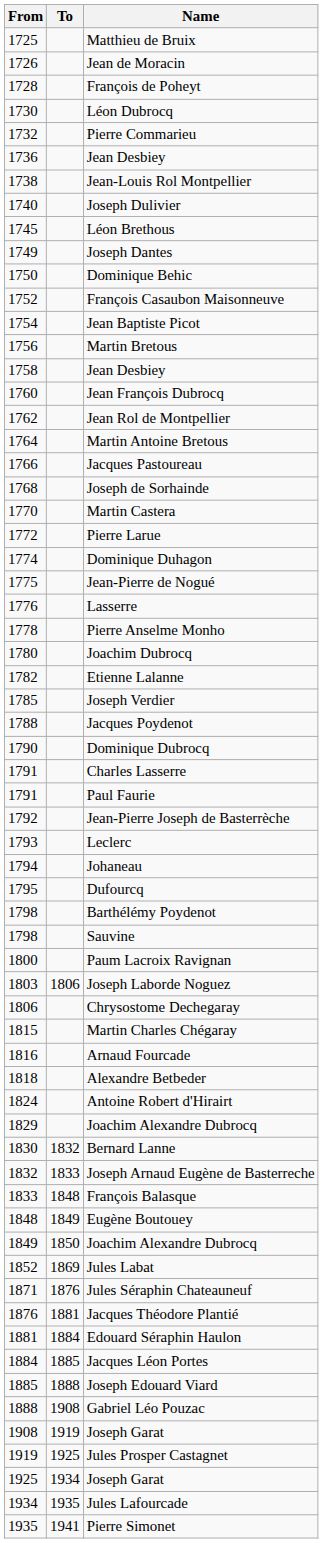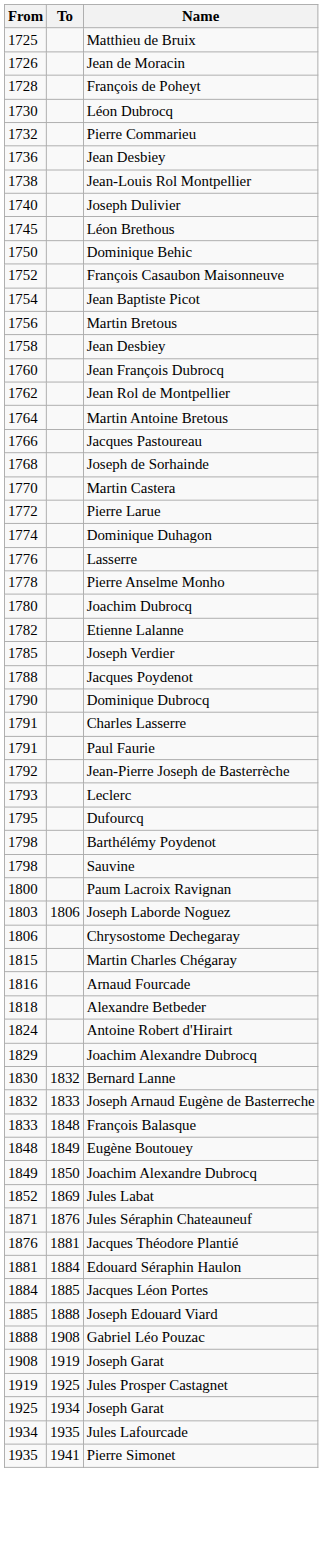 <table class="wikitable">
 <tr>
 <th>From</th>
 <th>To</th>
 <th>Name</th>
 </tr>
 <tr>
 <td>1725</td>
 <td></td>
 <td>Matthieu de Bruix</td>
 </tr>
 <tr>
 <td>1726</td>
 <td></td>
 <td>Jean de Moracin</td>
 </tr>
 <tr>
 <td>1728</td>
 <td></td>
 <td>François de Poheyt</td>
 </tr>
 <tr>
 <td>1730</td>
 <td></td>
 <td>Léon Dubrocq</td>
 </tr>
 <tr>
 <td>1732</td>
 <td></td>
 <td>Pierre Commarieu</td>
 </tr>
 <tr>
 <td>1736</td>
 <td></td>
 <td>Jean Desbiey</td>
 </tr>
 <tr>
 <td>1738</td>
 <td></td>
 <td>Jean-Louis Rol Montpellier</td>
 </tr>
 <tr>
 <td>1740</td>
 <td></td>
 <td>Joseph Dulivier</td>
 </tr>
 <tr>
 <td>1745</td>
 <td></td>
 <td>Léon Brethous</td>
-</tr>
-<tr>
-<td>1749</td>
-<td></td>
-<td>Joseph Dantes</td>
 </tr>
 <tr>
 <td>1750</td>
 <td></td>
 <td>Dominique Behic</td>
 </tr>
 <tr>
 <td>1752</td>
 <td></td>
 <td>François Casaubon Maisonneuve</td>
 </tr>
 <tr>
 <td>1754</td>
 <td></td>
 <td>Jean Baptiste Picot</td>
 </tr>
 <tr>
 <td>1756</td>
 <td></td>
 <td>Martin Bretous</td>
 </tr>
 <tr>
 <td>1758</td>
 <td></td>
 <td>Jean Desbiey</td>
 </tr>
 <tr>
 <td>1760</td>
 <td></td>
 <td>Jean François Dubrocq</td>
 </tr>
 <tr>
 <td>1762</td>
 <td></td>
 <td>Jean Rol de Montpellier</td>
 </tr>
 <tr>
 <td>1764</td>
 <td></td>
 <td>Martin Antoine Bretous</td>
 </tr>
 <tr>
 <td>1766</td>
 <td></td>
 <td>Jacques Pastoureau</td>
 </tr>
 <tr>
 <td>1768</td>
 <td></td>
 <td>Joseph de Sorhainde</td>
 </tr>
 <tr>
 <td>1770</td>
 <td></td>
 <td>Martin Castera</td>
 </tr>
 <tr>
 <td>1772</td>
 <td></td>
 <td>Pierre Larue</td>
 </tr>
 <tr>
 <td>1774</td>
 <td></td>
 <td>Dominique Duhagon</td>
 </tr>
 <tr>
-<td>1775</td>
-<td></td>
-<td>Jean-Pierre de Nogué</td>
-</tr>
-<tr>
 <td>1776</td>
 <td></td>
 <td>Lasserre</td>
 </tr>
 <tr>
 <td>1778</td>
 <td></td>
 <td>Pierre Anselme Monho</td>
 </tr>
 <tr>
 <td>1780</td>
 <td></td>
 <td>Joachim Dubrocq</td>
 </tr>
 <tr>
 <td>1782</td>
 <td></td>
 <td>Etienne Lalanne</td>
 </tr>
 <tr>
 <td>1785</td>
 <td></td>
 <td>Joseph Verdier</td>
 </tr>
 <tr>
 <td>1788</td>
 <td></td>
 <td>Jacques Poydenot</td>
 </tr>
 <tr>
 <td>1790</td>
 <td></td>
 <td>Dominique Dubrocq</td>
 </tr>
 <tr>
 <td>1791</td>
 <td></td>
 <td>Charles Lasserre</td>
 </tr>
 <tr>
 <td>1791</td>
 <td></td>
 <td>Paul Faurie</td>
 </tr>
 <tr>
 <td>1792</td>
 <td></td>
 <td>Jean-Pierre Joseph de Basterrèche</td>
 </tr>
 <tr>
 <td>1793</td>
 <td></td>
 <td>Leclerc</td>
-</tr>
-<tr>
-<td>1794</td>
-<td></td>
-<td>Johaneau</td>
 </tr>
 <tr>
 <td>1795</td>
 <td></td>
 <td>Dufourcq</td>
 </tr>
 <tr>
 <td>1798</td>
 <td></td>
 <td>Barthélémy Poydenot</td>
 </tr>
 <tr>
 <td>1798</td>
 <td></td>
 <td>Sauvine</td>
 </tr>
 <tr>
 <td>1800</td>
 <td></td>
 <td>Paum Lacroix Ravignan</td>
 </tr>
 <tr>
 <td>1803</td>
 <td>1806</td>
 <td>Joseph Laborde Noguez</td>
 </tr>
 <tr>
 <td>1806</td>
 <td></td>
 <td>Chrysostome Dechegaray</td>
 </tr>
 <tr>
 <td>1815</td>
 <td></td>
 <td>Martin Charles Chégaray</td>
 </tr>
 <tr>
 <td>1816</td>
 <td></td>
 <td>Arnaud Fourcade</td>
 </tr>
 <tr>
 <td>1818</td>
 <td></td>
 <td>Alexandre Betbeder</td>
 </tr>
 <tr>
 <td>1824</td>
 <td></td>
 <td>Antoine Robert d'Hirairt</td>
 </tr>
 <tr>
 <td>1829</td>
 <td></td>
 <td>Joachim Alexandre Dubrocq</td>
 </tr>
 <tr>
 <td>1830</td>
 <td>1832</td>
 <td>Bernard Lanne</td>
 </tr>
 <tr>
 <td>1832</td>
 <td>1833</td>
 <td>Joseph Arnaud Eugène de Basterreche</td>
 </tr>
 <tr>
 <td>1833</td>
 <td>1848</td>
 <td>François Balasque</td>
 </tr>
 <tr>
 <td>1848</td>
 <td>1849</td>
 <td>Eugène Boutouey</td>
 </tr>
 <tr>
 <td>1849</td>
 <td>1850</td>
 <td>Joachim Alexandre Dubrocq</td>
 </tr>
 <tr>
 <td>1852</td>
 <td>1869</td>
 <td>Jules Labat</td>
 </tr>
 <tr>
 <td>1871</td>
 <td>1876</td>
 <td>Jules Séraphin Chateauneuf</td>
 </tr>
 <tr>
 <td>1876</td>
 <td>1881</td>
 <td>Jacques Théodore Plantié</td>
 </tr>
 <tr>
 <td>1881</td>
 <td>1884</td>
 <td>Edouard Séraphin Haulon</td>
 </tr>
 <tr>
 <td>1884</td>
 <td>1885</td>
 <td>Jacques Léon Portes</td>
 </tr>
 <tr>
 <td>1885</td>
 <td>1888</td>
 <td>Joseph Edouard Viard</td>
 </tr>
 <tr>
 <td>1888</td>
 <td>1908</td>
 <td>Gabriel Léo Pouzac</td>
 </tr>
 <tr>
 <td>1908</td>
 <td>1919</td>
 <td>Joseph Garat</td>
 </tr>
 <tr>
 <td>1919</td>
 <td>1925</td>
 <td>Jules Prosper Castagnet</td>
 </tr>
 <tr>
 <td>1925</td>
 <td>1934</td>
 <td>Joseph Garat</td>
 </tr>
 <tr>
 <td>1934</td>
 <td>1935</td>
 <td>Jules Lafourcade</td>
 </tr>
 <tr>
 <td>1935</td>
 <td>1941</td>
 <td>Pierre Simonet</td>
 </tr>
 </table>
